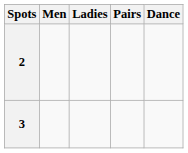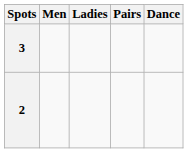 <table class="wikitable">
 <tr>
 <th>Spots</th>
 <th>Men</th>
 <th>Ladies</th>
 <th>Pairs</th>
 <th>Dance</th>
 </tr>
 <tr>
+<th>3</th>
+<td valign = top> <br>  <br> </td>
+<td valign = top></td>
+<td valign = top> <br>  <br>  <br> </td>
+<td valign = top> <br> </td>
+</tr>
+<tr>
 <th>2</th>
 <td valign = top> <br>  <br>  <br>  <br> </td>
 <td valign = top> <br>  <br>  <br>  <br>  <br> </td>
 <td valign = top> <br> </td>
 <td valign = top> <br>  <br>  <br>  <br> </td>
 </tr>
-<tr>
-<th>3</th>
-<td valign = top> <br>  <br> </td>
-<td valign = top></td>
-<td valign = top> <br>  <br>  <br> </td>
-<td valign = top> <br> </td>
-</tr>
 </table>
